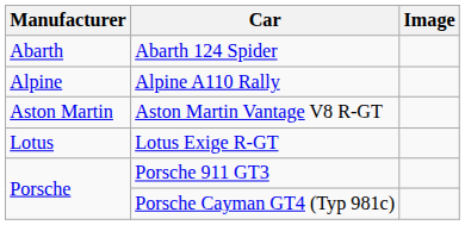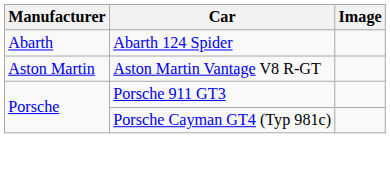 <table class="wikitable">
 <tr>
 <th>Manufacturer</th>
 <th>Car</th>
 <th>Image</th>
 </tr>
 <tr>
 <td> <a href='#'>Abarth</a></td>
 <td><a href='#'>Abarth 124 Spider</a></td>
 <td></td>
 </tr>
 <tr>
-<td> <a href='#'>Alpine</a></td>
-<td><a href='#'>Alpine A110 Rally</a></td>
-<td></td>
-</tr>
-<tr>
 <td> <a href='#'>Aston Martin</a></td>
 <td><a href='#'>Aston Martin Vantage</a> V8 R-GT</td>
-<td></td>
-</tr>
-<tr>
-<td> <a href='#'>Lotus</a></td>
-<td><a href='#'>Lotus Exige R-GT</a></td>
 <td></td>
 </tr>
 <tr>
 <td rowspan=2> <a href='#'>Porsche</a></td>
 <td><a href='#'>Porsche 911 GT3</a></td>
 <td></td>
 </tr>
 <tr>
 <td><a href='#'>Porsche Cayman GT4</a> (Typ 981c)</td>
 <td></td>
 </tr>
 </table>
